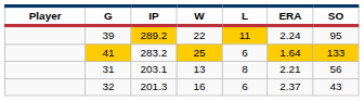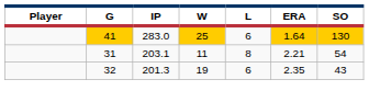 <table class="wikitable sortable">
 <tr>
 <th style="background:#FFFFFF; border-top:#023465 5px solid; border-bottom:#ba313c 5px solid;" width="16%">Player</th>
 <th style="background:#FFFFFF; border-top:#023465 5px solid; border-bottom:#ba313c 5px solid;" width="9%">G</th>
 <th style="background:#FFFFFF; border-top:#023465 5px solid; border-bottom:#ba313c 5px solid;" width="9%">IP</th>
 <th style="background:#FFFFFF; border-top:#023465 5px solid; border-bottom:#ba313c 5px solid;" width="9%">W</th>
 <th style="background:#FFFFFF; border-top:#023465 5px solid; border-bottom:#ba313c 5px solid;" width="9%">L</th>
 <th style="background:#FFFFFF; border-top:#023465 5px solid; border-bottom:#ba313c 5px solid;" width="9%">ERA</th>
 <th style="background:#FFFFFF; border-top:#023465 5px solid; border-bottom:#ba313c 5px solid;" width="9%">SO</th>
 </tr>
 <tr align="center">
 <td></td>
-<td>39</td>
-<td bgcolor=#ffcc00>289.2</td>
-<td>22</td>
-<td bgcolor=#ffcc00>11</td>
-<td>2.24</td>
-<td>95</td>
-</tr>
-<tr align="center">
-<td></td>
 <td bgcolor=#ffcc00>41</td>
-<td>283.2</td>
+<td>283.0</td>
 <td bgcolor=#ffcc00>25</td>
 <td>6</td>
 <td bgcolor=#ffcc00>1.64</td>
-<td bgcolor=#ffcc00>133</td>
+<td bgcolor=#ffcc00>130</td>
 </tr>
 <tr align="center">
 <td></td>
 <td>31</td>
 <td>203.1</td>
-<td>13</td>
+<td>11</td>
 <td>8</td>
 <td>2.21</td>
-<td>56</td>
+<td>54</td>
 </tr>
 <tr align="center">
 <td></td>
 <td>32</td>
 <td>201.3</td>
-<td>16</td>
+<td>19</td>
 <td>6</td>
-<td>2.37</td>
+<td>2.35</td>
 <td>43</td>
 </tr>
 </table>
